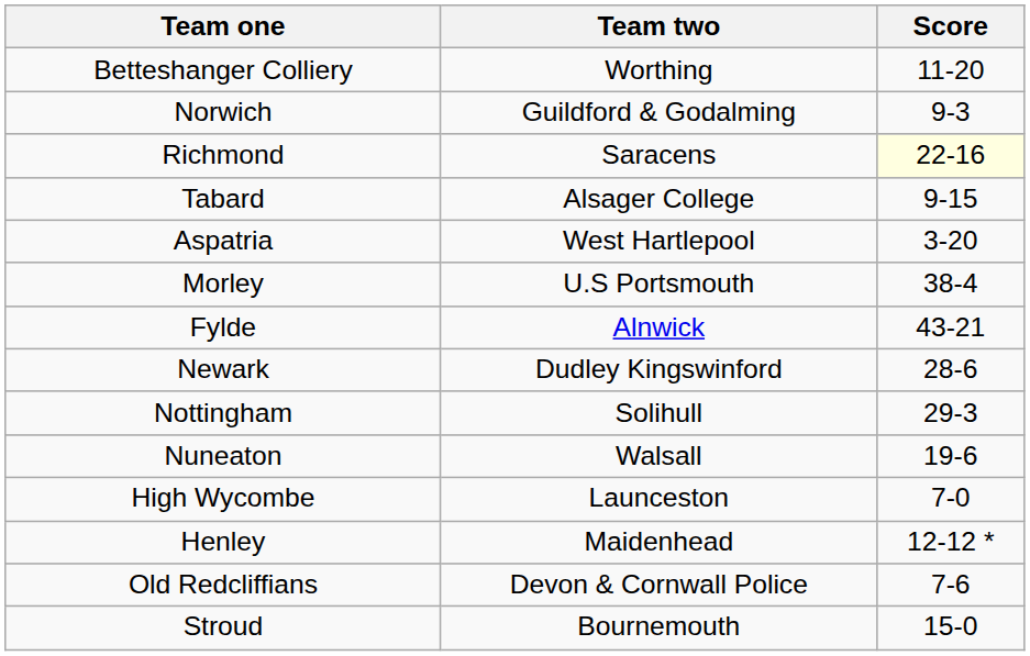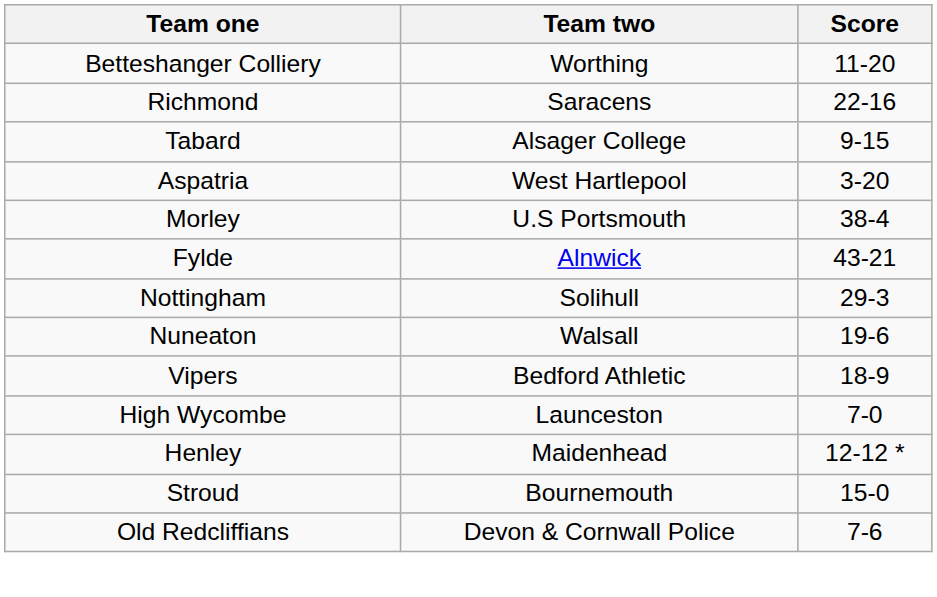 <table class="wikitable" style="text-align: center">
 <tr>
 <th width=250>Team one</th>
 <th width=250>Team two</th>
 <th width=80>Score</th>
 </tr>
 <tr>
 <td>Betteshanger Colliery</td>
 <td>Worthing</td>
 <td>11-20</td>
 </tr>
 <tr>
-<td>Norwich</td>
-<td>Guildford & Godalming</td>
-<td>9-3</td>
-</tr>
-<tr>
 <td>Richmond</td>
 <td>Saracens</td>
-<td style="background: lightyellow;">22-16</td>
+<td>22-16</td>
 </tr>
 <tr>
 <td>Tabard</td>
 <td>Alsager College</td>
 <td>9-15</td>
 </tr>
 <tr>
 <td>Aspatria</td>
 <td>West Hartlepool</td>
 <td>3-20</td>
 </tr>
 <tr>
 <td>Morley</td>
 <td>U.S Portsmouth</td>
 <td>38-4</td>
 </tr>
 <tr>
 <td>Fylde</td>
 <td><a href='#'>Alnwick</a></td>
 <td>43-21</td>
 </tr>
 <tr>
-<td>Newark</td>
-<td>Dudley Kingswinford</td>
-<td>28-6</td>
-</tr>
-<tr>
 <td>Nottingham</td>
 <td>Solihull</td>
 <td>29-3</td>
 </tr>
 <tr>
 <td>Nuneaton</td>
 <td>Walsall</td>
 <td>19-6</td>
+</tr>
+<tr>
+<td>Vipers</td>
+<td>Bedford Athletic</td>
+<td>18-9</td>
 </tr>
 <tr>
 <td>High Wycombe</td>
 <td>Launceston</td>
 <td>7-0</td>
 </tr>
 <tr>
 <td>Henley</td>
 <td>Maidenhead</td>
 <td>12-12 *</td>
 </tr>
 <tr>
+<td>Stroud</td>
+<td>Bournemouth</td>
+<td>15-0</td>
+</tr>
+<tr>
 <td>Old Redcliffians</td>
 <td>Devon & Cornwall Police</td>
 <td>7-6</td>
 </tr>
-<tr>
-<td>Stroud</td>
-<td>Bournemouth</td>
-<td>15-0</td>
-</tr>
 </table>
